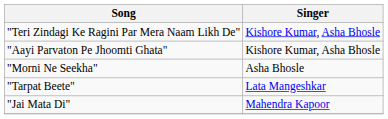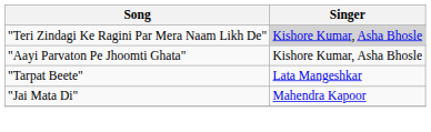 <table class="wikitable">
 <tr>
 <th>Song</th>
 <th>Singer</th>
 </tr>
 <tr>
 <td>"Teri Zindagi Ke Ragini Par Mera Naam Likh De"</td>
-<td><a href='#'>Kishore Kumar</a>, <a href='#'>Asha Bhosle</a></td>
+<td style="background: lightgrey;"><a href='#'>Kishore Kumar</a>, <a href='#'>Asha Bhosle</a></td>
 </tr>
 <tr>
 <td>"Aayi Parvaton Pe Jhoomti Ghata"</td>
 <td>Kishore Kumar, Asha Bhosle</td>
-</tr>
-<tr>
-<td>"Morni Ne Seekha"</td>
-<td>Asha Bhosle</td>
 </tr>
 <tr>
 <td>"Tarpat Beete"</td>
 <td><a href='#'>Lata Mangeshkar</a></td>
 </tr>
 <tr>
 <td>"Jai Mata Di"</td>
 <td><a href='#'>Mahendra Kapoor</a></td>
 </tr>
 <tr>
 </tr>
 </table>
